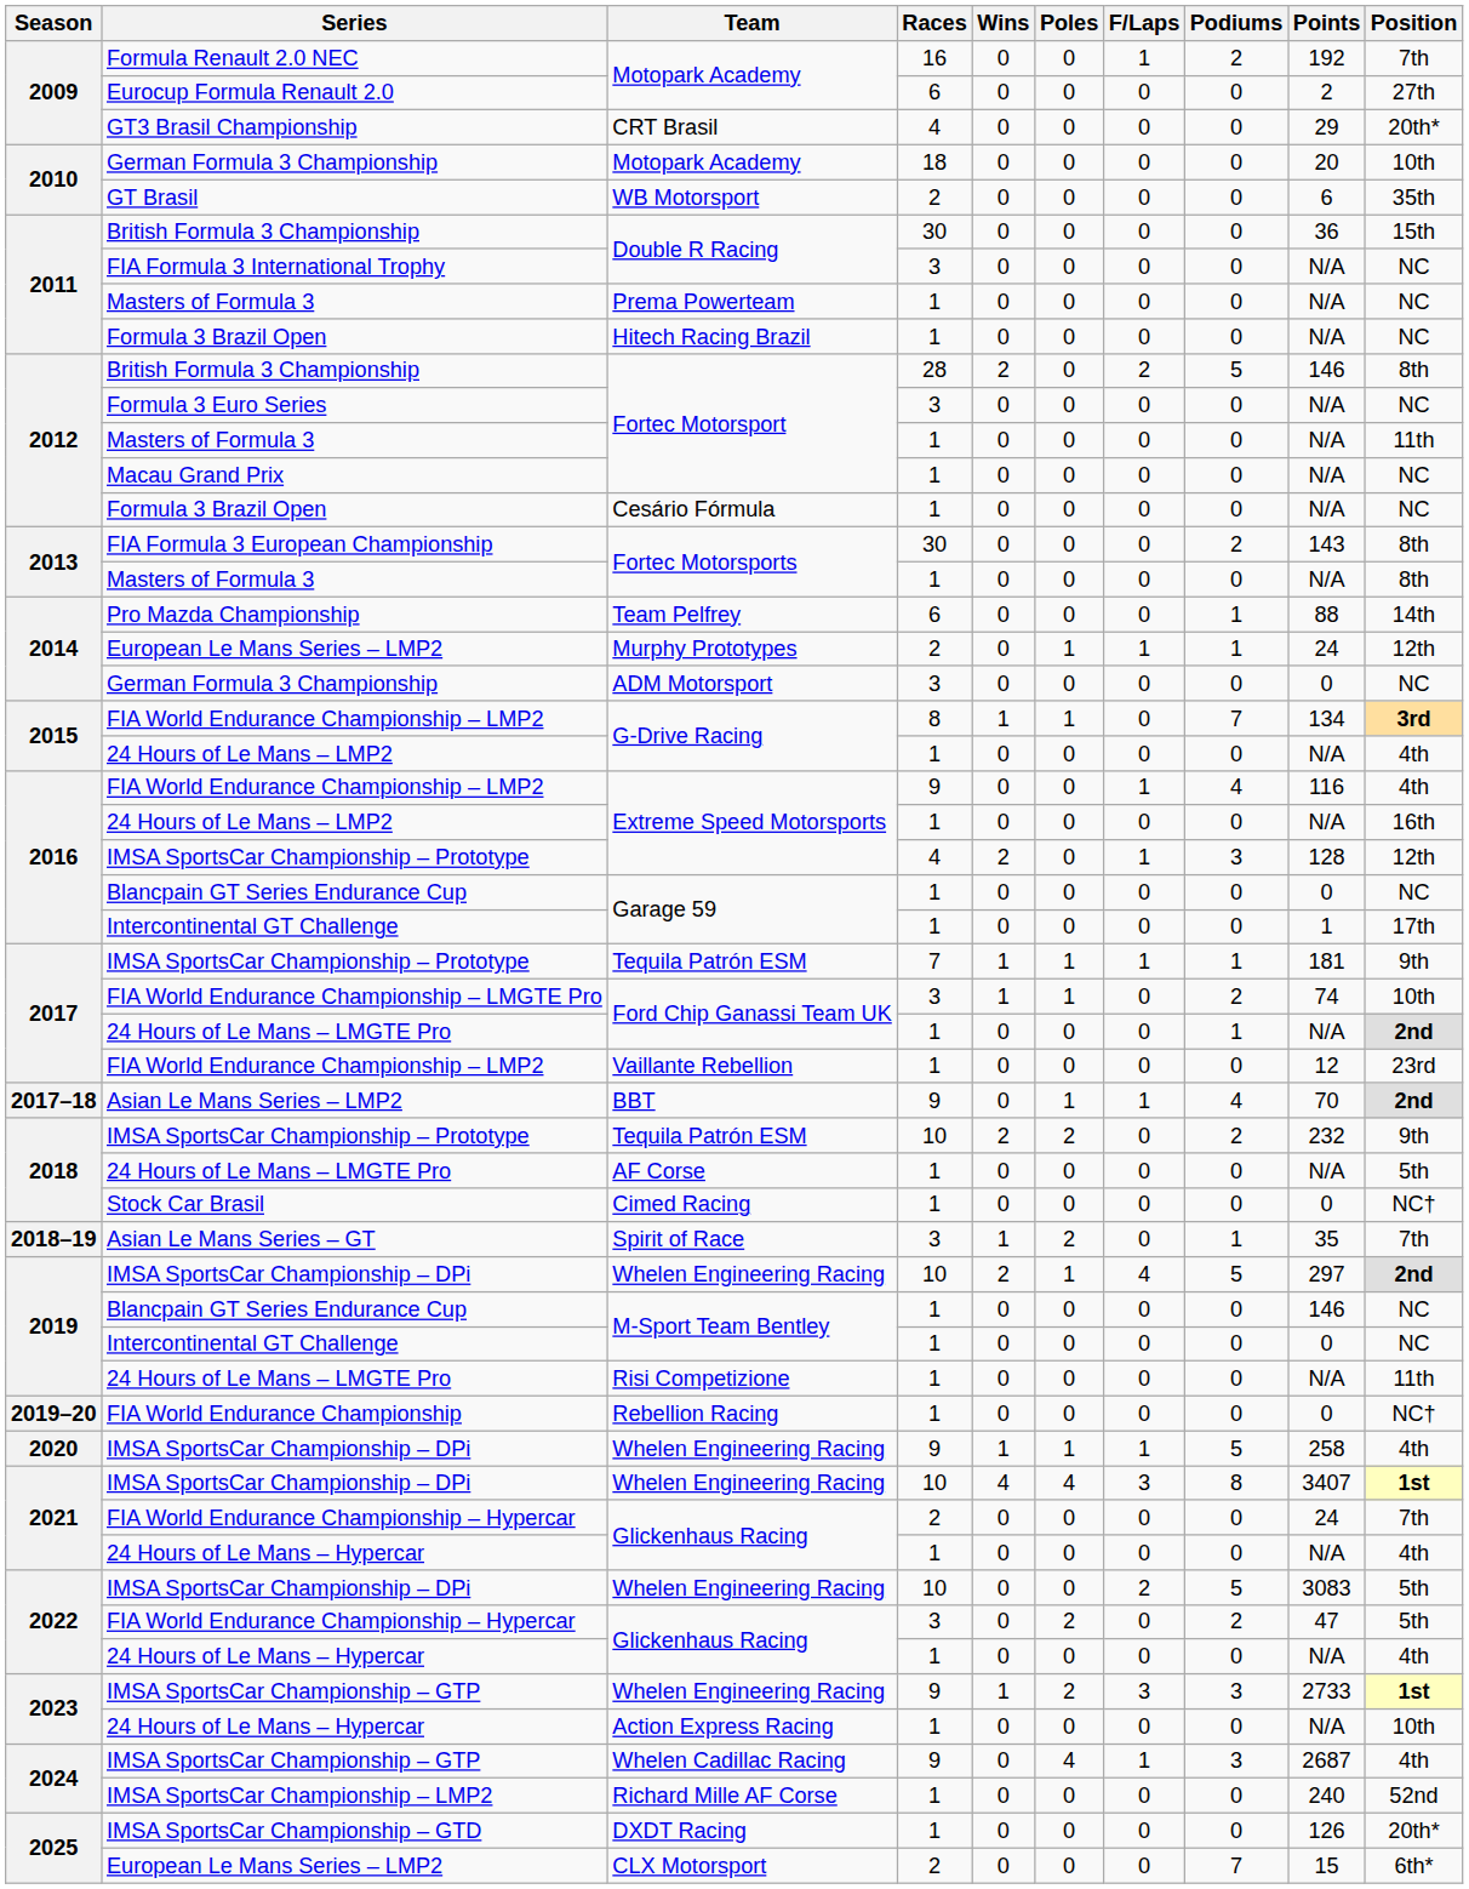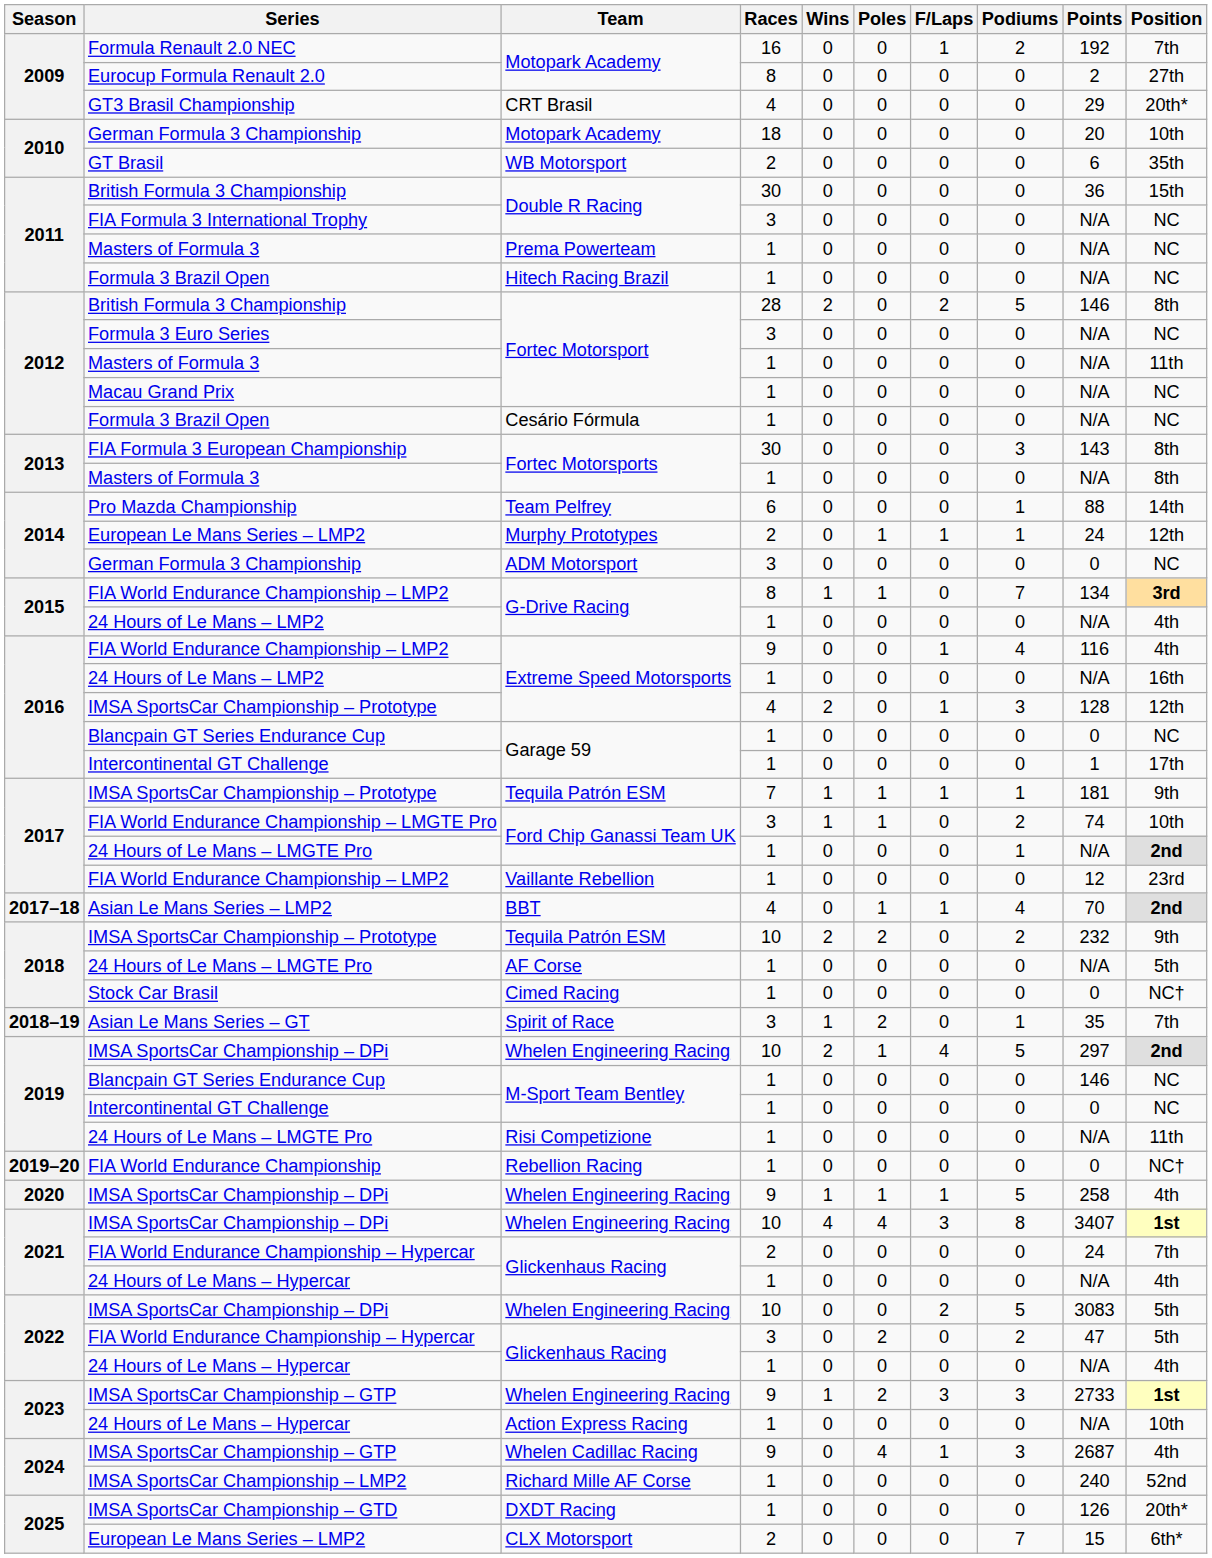 <table class="wikitable" style="font-size: 90%; text-align:center">
 <tr>
 <th>Season</th>
 <th>Series</th>
 <th>Team</th>
 <th>Races</th>
 <th>Wins</th>
 <th>Poles</th>
 <th>F/Laps</th>
 <th>Podiums</th>
 <th>Points</th>
 <th>Position</th>
 </tr>
 <tr>
 <th rowspan=3>2009</th>
 <td align=left><a href='#'>Formula Renault 2.0 NEC</a></td>
 <td align=left rowspan=2><a href='#'>Motopark Academy</a></td>
 <td>16</td>
 <td>0</td>
 <td>0</td>
 <td>1</td>
 <td>2</td>
 <td>192</td>
 <td>7th</td>
 </tr>
 <tr>
 <td align=left><a href='#'>Eurocup Formula Renault 2.0</a></td>
-<td>6</td>
+<td>8</td>
 <td>0</td>
 <td>0</td>
 <td>0</td>
 <td>0</td>
 <td>2</td>
 <td>27th</td>
 </tr>
 <tr>
 <td align=left><a href='#'>GT3 Brasil Championship</a></td>
 <td align=left>CRT Brasil</td>
 <td>4</td>
 <td>0</td>
 <td>0</td>
 <td>0</td>
 <td>0</td>
 <td>29</td>
 <td>20th*</td>
 </tr>
 <tr>
 <th rowspan=2>2010</th>
 <td align=left><a href='#'>German Formula 3 Championship</a></td>
 <td align=left><a href='#'>Motopark Academy</a></td>
 <td>18</td>
 <td>0</td>
 <td>0</td>
 <td>0</td>
 <td>0</td>
 <td>20</td>
 <td>10th</td>
 </tr>
 <tr>
 <td align=left><a href='#'>GT Brasil</a></td>
 <td align=left><a href='#'>WB Motorsport</a></td>
 <td>2</td>
 <td>0</td>
 <td>0</td>
 <td>0</td>
 <td>0</td>
 <td>6</td>
 <td>35th</td>
 </tr>
 <tr>
 <th rowspan=4>2011</th>
 <td align=left><a href='#'>British Formula 3 Championship</a></td>
 <td rowspan=2 align=left><a href='#'>Double R Racing</a></td>
 <td>30</td>
 <td>0</td>
 <td>0</td>
 <td>0</td>
 <td>0</td>
 <td>36</td>
 <td>15th</td>
 </tr>
 <tr>
 <td align=left><a href='#'>FIA Formula 3 International Trophy</a></td>
 <td>3</td>
 <td>0</td>
 <td>0</td>
 <td>0</td>
 <td>0</td>
 <td>N/A</td>
 <td>NC</td>
 </tr>
 <tr>
 <td align=left><a href='#'>Masters of Formula 3</a></td>
 <td align=left><a href='#'>Prema Powerteam</a></td>
 <td>1</td>
 <td>0</td>
 <td>0</td>
 <td>0</td>
 <td>0</td>
 <td>N/A</td>
 <td>NC</td>
 </tr>
 <tr>
 <td align=left><a href='#'>Formula 3 Brazil Open</a></td>
 <td align=left><a href='#'>Hitech Racing Brazil</a></td>
 <td>1</td>
 <td>0</td>
 <td>0</td>
 <td>0</td>
 <td>0</td>
 <td>N/A</td>
 <td>NC</td>
 </tr>
 <tr>
 <th rowspan=5>2012</th>
 <td align=left><a href='#'>British Formula 3 Championship</a></td>
 <td rowspan=4 align=left><a href='#'>Fortec Motorsport</a></td>
 <td>28</td>
 <td>2</td>
 <td>0</td>
 <td>2</td>
 <td>5</td>
 <td>146</td>
 <td>8th</td>
 </tr>
 <tr>
 <td align=left><a href='#'>Formula 3 Euro Series</a></td>
 <td>3</td>
 <td>0</td>
 <td>0</td>
 <td>0</td>
 <td>0</td>
 <td>N/A</td>
 <td>NC</td>
 </tr>
 <tr>
 <td align=left><a href='#'>Masters of Formula 3</a></td>
 <td>1</td>
 <td>0</td>
 <td>0</td>
 <td>0</td>
 <td>0</td>
 <td>N/A</td>
 <td>11th</td>
 </tr>
 <tr>
 <td align=left><a href='#'>Macau Grand Prix</a></td>
 <td>1</td>
 <td>0</td>
 <td>0</td>
 <td>0</td>
 <td>0</td>
 <td>N/A</td>
 <td>NC</td>
 </tr>
 <tr>
 <td align=left><a href='#'>Formula 3 Brazil Open</a></td>
 <td align=left>Cesário Fórmula</td>
 <td>1</td>
 <td>0</td>
 <td>0</td>
 <td>0</td>
 <td>0</td>
 <td>N/A</td>
 <td>NC</td>
 </tr>
 <tr>
 <th rowspan=2>2013</th>
 <td align=left><a href='#'>FIA Formula 3 European Championship</a></td>
 <td rowspan=2 align=left><a href='#'>Fortec Motorsports</a></td>
 <td>30</td>
 <td>0</td>
 <td>0</td>
 <td>0</td>
-<td>2</td>
+<td>3</td>
 <td>143</td>
 <td>8th</td>
 </tr>
 <tr>
 <td align=left><a href='#'>Masters of Formula 3</a></td>
 <td>1</td>
 <td>0</td>
 <td>0</td>
 <td>0</td>
 <td>0</td>
 <td>N/A</td>
 <td>8th</td>
 </tr>
 <tr>
 <th rowspan=3>2014</th>
 <td align=left><a href='#'>Pro Mazda Championship</a></td>
 <td align=left><a href='#'>Team Pelfrey</a></td>
 <td>6</td>
 <td>0</td>
 <td>0</td>
 <td>0</td>
 <td>1</td>
 <td>88</td>
 <td>14th</td>
 </tr>
 <tr>
 <td align=left><a href='#'>European Le Mans Series – LMP2</a></td>
 <td align=left><a href='#'>Murphy Prototypes</a></td>
 <td>2</td>
 <td>0</td>
 <td>1</td>
 <td>1</td>
 <td>1</td>
 <td>24</td>
 <td>12th</td>
 </tr>
 <tr>
 <td align=left><a href='#'>German Formula 3 Championship</a></td>
 <td align=left><a href='#'>ADM Motorsport</a></td>
 <td>3</td>
 <td>0</td>
 <td>0</td>
 <td>0</td>
 <td>0</td>
 <td>0</td>
 <td>NC</td>
 </tr>
 <tr>
 <th rowspan=2>2015</th>
 <td align=left><a href='#'>FIA World Endurance Championship – LMP2</a></td>
 <td align=left rowspan=2><a href='#'>G-Drive Racing</a></td>
 <td>8</td>
 <td>1</td>
 <td>1</td>
 <td>0</td>
 <td>7</td>
 <td>134</td>
 <td style="background:#FFDF9F;"><strong>3rd</strong></td>
 </tr>
 <tr>
 <td align=left><a href='#'>24 Hours of Le Mans – LMP2</a></td>
 <td>1</td>
 <td>0</td>
 <td>0</td>
 <td>0</td>
 <td>0</td>
 <td>N/A</td>
 <td>4th</td>
 </tr>
 <tr>
 <th rowspan=5>2016</th>
 <td align=left><a href='#'>FIA World Endurance Championship – LMP2</a></td>
 <td align=left rowspan=3><a href='#'>Extreme Speed Motorsports</a></td>
 <td>9</td>
 <td>0</td>
 <td>0</td>
 <td>1</td>
 <td>4</td>
 <td>116</td>
 <td>4th</td>
 </tr>
 <tr>
 <td align=left><a href='#'>24 Hours of Le Mans – LMP2</a></td>
 <td>1</td>
 <td>0</td>
 <td>0</td>
 <td>0</td>
 <td>0</td>
 <td>N/A</td>
 <td>16th</td>
 </tr>
 <tr>
 <td align=left><a href='#'>IMSA SportsCar Championship – Prototype</a></td>
 <td>4</td>
 <td>2</td>
 <td>0</td>
 <td>1</td>
 <td>3</td>
 <td>128</td>
 <td>12th</td>
 </tr>
 <tr>
 <td align=left><a href='#'>Blancpain GT Series Endurance Cup</a></td>
 <td rowspan="2" align="left">Garage 59</td>
 <td>1</td>
 <td>0</td>
 <td>0</td>
 <td>0</td>
 <td>0</td>
 <td>0</td>
 <td>NC</td>
 </tr>
 <tr>
 <td align=left><a href='#'>Intercontinental GT Challenge</a></td>
 <td>1</td>
 <td>0</td>
 <td>0</td>
 <td>0</td>
 <td>0</td>
 <td>1</td>
 <td>17th</td>
 </tr>
 <tr>
 <th rowspan=4>2017</th>
 <td align=left><a href='#'>IMSA SportsCar Championship – Prototype</a></td>
 <td align=left><a href='#'>Tequila Patrón ESM</a></td>
 <td>7</td>
 <td>1</td>
 <td>1</td>
 <td>1</td>
 <td>1</td>
 <td>181</td>
 <td>9th</td>
 </tr>
 <tr>
 <td align=left><a href='#'>FIA World Endurance Championship – LMGTE Pro</a></td>
 <td align=left rowspan=2><a href='#'>Ford Chip Ganassi Team UK</a></td>
 <td>3</td>
 <td>1</td>
 <td>1</td>
 <td>0</td>
 <td>2</td>
 <td>74</td>
 <td>10th</td>
 </tr>
 <tr>
 <td align=left><a href='#'>24 Hours of Le Mans – LMGTE Pro</a></td>
 <td>1</td>
 <td>0</td>
 <td>0</td>
 <td>0</td>
 <td>1</td>
 <td>N/A</td>
 <td style="background:#DFDFDF;"><strong>2nd</strong></td>
 </tr>
 <tr>
 <td align=left><a href='#'>FIA World Endurance Championship – LMP2</a></td>
 <td align=left><a href='#'>Vaillante Rebellion</a></td>
 <td>1</td>
 <td>0</td>
 <td>0</td>
 <td>0</td>
 <td>0</td>
 <td>12</td>
 <td>23rd</td>
 </tr>
 <tr>
 <th>2017–18</th>
 <td align=left><a href='#'>Asian Le Mans Series – LMP2</a></td>
 <td align=left><a href='#'>BBT</a></td>
-<td>9</td>
+<td>4</td>
 <td>0</td>
 <td>1</td>
 <td>1</td>
 <td>4</td>
 <td>70</td>
 <td style="background:#DFDFDF;"><strong>2nd</strong></td>
 </tr>
 <tr>
 <th rowspan=3>2018</th>
 <td align=left><a href='#'>IMSA SportsCar Championship – Prototype</a></td>
 <td align=left><a href='#'>Tequila Patrón ESM</a></td>
 <td>10</td>
 <td>2</td>
 <td>2</td>
 <td>0</td>
 <td>2</td>
 <td>232</td>
 <td>9th</td>
 </tr>
 <tr>
 <td align=left><a href='#'>24 Hours of Le Mans – LMGTE Pro</a></td>
 <td align=left><a href='#'>AF Corse</a></td>
 <td>1</td>
 <td>0</td>
 <td>0</td>
 <td>0</td>
 <td>0</td>
 <td>N/A</td>
 <td>5th</td>
 </tr>
 <tr>
 <td align=left><a href='#'>Stock Car Brasil</a></td>
 <td align=left><a href='#'>Cimed Racing</a></td>
 <td>1</td>
 <td>0</td>
 <td>0</td>
 <td>0</td>
 <td>0</td>
 <td>0</td>
 <td>NC†</td>
 </tr>
 <tr>
 <th>2018–19</th>
 <td align=left><a href='#'>Asian Le Mans Series – GT</a></td>
 <td align=left><a href='#'>Spirit of Race</a></td>
 <td>3</td>
 <td>1</td>
 <td>2</td>
 <td>0</td>
 <td>1</td>
 <td>35</td>
 <td>7th</td>
 </tr>
 <tr>
 <th rowspan=4>2019</th>
 <td align=left><a href='#'>IMSA SportsCar Championship – DPi</a></td>
 <td align=left><a href='#'>Whelen Engineering Racing</a></td>
 <td>10</td>
 <td>2</td>
 <td>1</td>
 <td>4</td>
 <td>5</td>
 <td>297</td>
 <td style="background:#DFDFDF;"><strong>2nd</strong></td>
 </tr>
 <tr>
 <td align=left><a href='#'>Blancpain GT Series Endurance Cup</a></td>
 <td rowspan="2" align="left"><a href='#'>M-Sport Team Bentley</a></td>
 <td>1</td>
 <td>0</td>
 <td>0</td>
 <td>0</td>
 <td>0</td>
 <td>146</td>
 <td>NC</td>
 </tr>
 <tr>
 <td align="left"><a href='#'>Intercontinental GT Challenge</a></td>
 <td>1</td>
 <td>0</td>
 <td>0</td>
 <td>0</td>
 <td>0</td>
 <td>0</td>
 <td>NC</td>
 </tr>
 <tr>
 <td align=left><a href='#'>24 Hours of Le Mans – LMGTE Pro</a></td>
 <td align=left><a href='#'>Risi Competizione</a></td>
 <td>1</td>
 <td>0</td>
 <td>0</td>
 <td>0</td>
 <td>0</td>
 <td>N/A</td>
 <td>11th</td>
 </tr>
 <tr>
 <th>2019–20</th>
 <td align=left><a href='#'>FIA World Endurance Championship</a></td>
 <td align=left><a href='#'>Rebellion Racing</a></td>
 <td>1</td>
 <td>0</td>
 <td>0</td>
 <td>0</td>
 <td>0</td>
 <td>0</td>
 <td>NC†</td>
 </tr>
 <tr>
 <th>2020</th>
 <td align=left><a href='#'>IMSA SportsCar Championship – DPi</a></td>
 <td align=left><a href='#'>Whelen Engineering Racing</a></td>
 <td>9</td>
 <td>1</td>
 <td>1</td>
 <td>1</td>
 <td>5</td>
 <td>258</td>
 <td>4th</td>
 </tr>
 <tr>
 <th rowspan=3>2021</th>
 <td align=left><a href='#'>IMSA SportsCar Championship – DPi</a></td>
 <td align=left><a href='#'>Whelen Engineering Racing</a></td>
 <td>10</td>
 <td>4</td>
 <td>4</td>
 <td>3</td>
 <td>8</td>
 <td>3407</td>
 <td style="background:#FFFFBF;"><strong>1st</strong></td>
 </tr>
 <tr>
 <td align=left><a href='#'>FIA World Endurance Championship – Hypercar</a></td>
 <td align=left rowspan=2><a href='#'>Glickenhaus Racing</a></td>
 <td>2</td>
 <td>0</td>
 <td>0</td>
 <td>0</td>
 <td>0</td>
 <td>24</td>
 <td>7th</td>
 </tr>
 <tr>
 <td align=left><a href='#'>24 Hours of Le Mans – Hypercar</a></td>
 <td>1</td>
 <td>0</td>
 <td>0</td>
 <td>0</td>
 <td>0</td>
 <td>N/A</td>
 <td>4th</td>
 </tr>
 <tr>
 <th rowspan="3">2022</th>
 <td align=left><a href='#'>IMSA SportsCar Championship – DPi</a></td>
 <td align=left><a href='#'>Whelen Engineering Racing</a></td>
 <td>10</td>
 <td>0</td>
 <td>0</td>
 <td>2</td>
 <td>5</td>
 <td>3083</td>
 <td>5th</td>
 </tr>
 <tr>
 <td align=left><a href='#'>FIA World Endurance Championship – Hypercar</a></td>
 <td rowspan="2" align="left"><a href='#'>Glickenhaus Racing</a></td>
 <td>3</td>
 <td>0</td>
 <td>2</td>
 <td>0</td>
 <td>2</td>
 <td>47</td>
 <td>5th</td>
 </tr>
 <tr>
 <td align=left><a href='#'>24 Hours of Le Mans – Hypercar</a></td>
 <td>1</td>
 <td>0</td>
 <td>0</td>
 <td>0</td>
 <td>0</td>
 <td>N/A</td>
 <td>4th</td>
 </tr>
 <tr>
 <th rowspan="2">2023</th>
 <td align=left><a href='#'>IMSA SportsCar Championship – GTP</a></td>
 <td align=left><a href='#'>Whelen Engineering Racing</a></td>
 <td>9</td>
 <td>1</td>
 <td>2</td>
 <td>3</td>
 <td>3</td>
 <td>2733</td>
 <td style="background:#FFFFBF;"><strong>1st</strong></td>
 </tr>
 <tr>
 <td align=left><a href='#'>24 Hours of Le Mans – Hypercar</a></td>
 <td align=left><a href='#'>Action Express Racing</a></td>
 <td>1</td>
 <td>0</td>
 <td>0</td>
 <td>0</td>
 <td>0</td>
 <td>N/A</td>
 <td>10th</td>
 </tr>
 <tr>
 <th rowspan="2">2024</th>
 <td align=left><a href='#'>IMSA SportsCar Championship – GTP</a></td>
 <td align=left><a href='#'>Whelen Cadillac Racing</a></td>
 <td>9</td>
 <td>0</td>
 <td>4</td>
 <td>1</td>
 <td>3</td>
 <td>2687</td>
 <td>4th</td>
 </tr>
 <tr>
 <td align=left><a href='#'>IMSA SportsCar Championship – LMP2</a></td>
 <td align=left><a href='#'>Richard Mille AF Corse</a></td>
 <td>1</td>
 <td>0</td>
 <td>0</td>
 <td>0</td>
 <td>0</td>
 <td>240</td>
 <td>52nd</td>
 </tr>
 <tr>
 <th rowspan="2">2025</th>
 <td align=left><a href='#'>IMSA SportsCar Championship – GTD</a></td>
 <td align=left><a href='#'>DXDT Racing</a></td>
 <td>1</td>
 <td>0</td>
 <td>0</td>
 <td>0</td>
 <td>0</td>
 <td>126</td>
 <td>20th*</td>
 </tr>
 <tr>
 <td align=left><a href='#'>European Le Mans Series – LMP2</a></td>
 <td align=left><a href='#'>CLX Motorsport</a></td>
 <td>2</td>
 <td>0</td>
 <td>0</td>
 <td>0</td>
 <td>7</td>
 <td>15</td>
 <td>6th*</td>
 </tr>
 </table>
